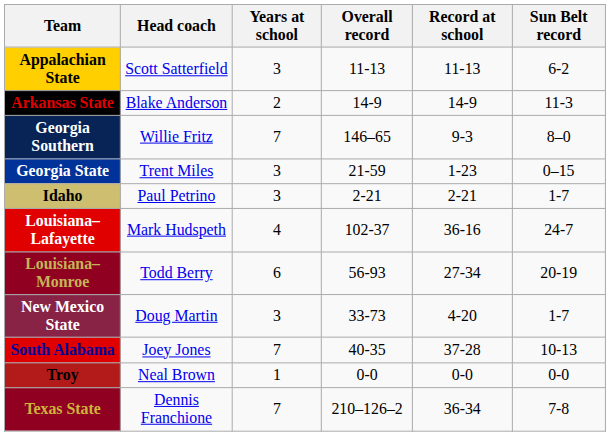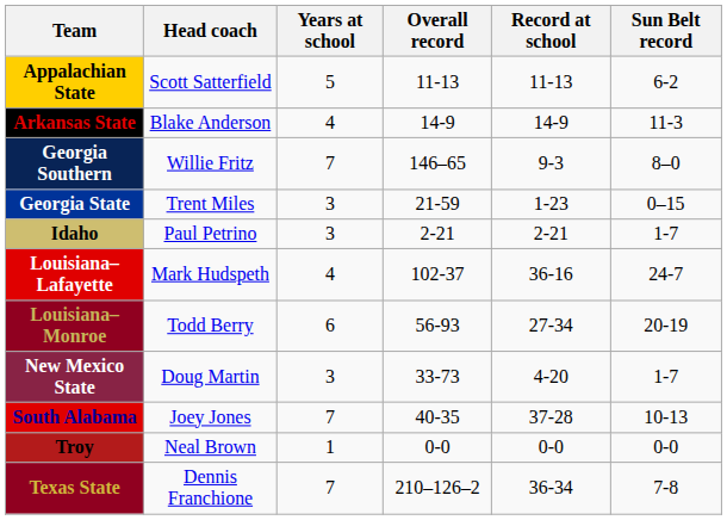 <table class="wikitable sortable" style="text-align: center;">
 <tr>
 <th style="width:110px;">Team</th>
 <th>Head coach</th>
 <th>Years at school</th>
 <th>Overall record</th>
 <th>Record at school</th>
 <th>Sun Belt record</th>
 </tr>
 <tr>
 <th style="background:#ffcf00; color:#000;">Appalachian State</th>
 <td><a href='#'>Scott Satterfield</a></td>
-<td>3</td>
+<td>5</td>
 <td>11-13</td>
 <td>11-13</td>
 <td>6-2</td>
 </tr>
 <tr>
 <th style="background:#000; color:#e00000;">Arkansas State</th>
 <td><a href='#'>Blake Anderson</a></td>
-<td>2</td>
+<td>4</td>
 <td>14-9</td>
 <td>14-9</td>
 <td>11-3</td>
 </tr>
 <tr>
 <th style="background:#082456; color:white;">Georgia Southern</th>
 <td><a href='#'>Willie Fritz</a></td>
 <td>7</td>
 <td>146–65</td>
 <td>9-3</td>
 <td>8–0</td>
 </tr>
 <tr>
 <th style="background:#003399; color:white;">Georgia State</th>
 <td><a href='#'>Trent Miles</a></td>
 <td>3</td>
 <td>21-59</td>
 <td>1-23</td>
 <td>0–15</td>
 </tr>
 <tr>
 <th style="background:#cebe70; color:black;">Idaho</th>
 <td><a href='#'>Paul Petrino</a></td>
 <td>3</td>
 <td>2-21</td>
 <td>2-21</td>
 <td>1-7</td>
 </tr>
 <tr>
 <th style="background:#e00000; color:#fff;">Louisiana–Lafayette</th>
 <td><a href='#'>Mark Hudspeth</a></td>
 <td>4</td>
 <td>102-37</td>
 <td>36-16</td>
 <td>24-7</td>
 </tr>
 <tr>
 <th style="background:#900020; color:#C5B358;">Louisiana–Monroe</th>
 <td><a href='#'>Todd Berry</a></td>
 <td>6</td>
 <td>56-93</td>
 <td>27-34</td>
 <td>20-19</td>
 </tr>
 <tr>
 <th style="background:#882345; color:white;">New Mexico State</th>
 <td><a href='#'>Doug Martin</a></td>
 <td>3</td>
 <td>33-73</td>
 <td>4-20</td>
 <td>1-7</td>
 </tr>
 <tr>
 <th style="background:#e00000; color:#00009C;">South Alabama</th>
 <td><a href='#'>Joey Jones</a></td>
 <td>7</td>
 <td>40-35</td>
 <td>37-28</td>
 <td>10-13</td>
 </tr>
 <tr>
 <th style="background:#b31b1b; color:#000;">Troy</th>
 <td><a href='#'>Neal Brown</a></td>
 <td>1</td>
 <td>0-0</td>
 <td>0-0</td>
 <td>0-0</td>
 </tr>
 <tr>
 <th style="background:#900020; color:#CFB53B;">Texas State</th>
 <td><a href='#'>Dennis Franchione</a></td>
 <td>7</td>
 <td>210–126–2</td>
 <td>36-34</td>
 <td>7-8</td>
 </tr>
 </table>
